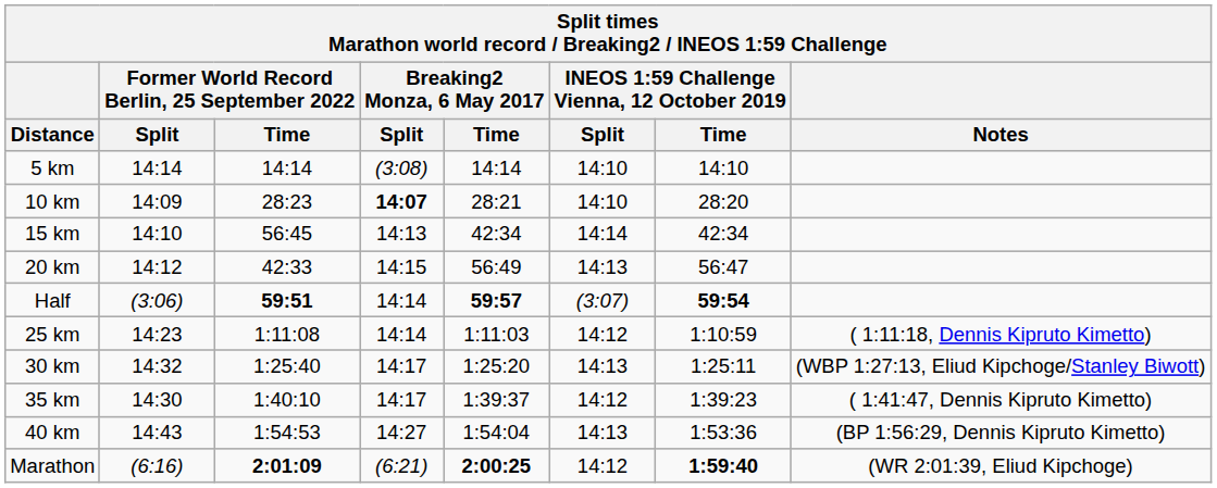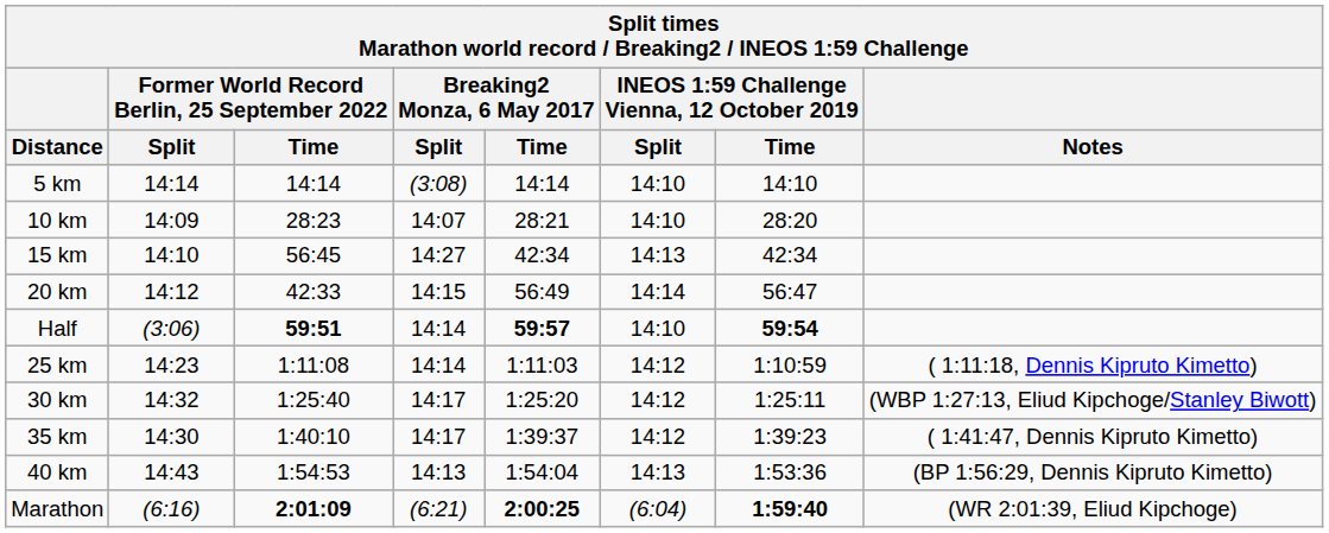 <table class="wikitable float-left mw-collapsible mw-collapsed tpl-blanktable" style="font-size:75%; text-align:center">
 <tr>
 <th colspan="8">Split times<br>Marathon world record / Breaking2 / INEOS 1:59 Challenge</th>
 </tr>
 <tr>
 <th></th>
 <th colspan="2">Former World Record<br>Berlin, 25 September 2022</th>
 <th colspan="2">Breaking2<br>Monza, 6 May 2017</th>
 <th colspan="2">INEOS 1:59 Challenge<br>Vienna, 12 October 2019</th>
 <th></th>
 </tr>
 <tr>
 <th>Distance</th>
 <th>Split</th>
 <th>Time</th>
 <th>Split</th>
 <th>Time</th>
 <th>Split</th>
 <th>Time</th>
 <th>Notes</th>
 </tr>
 <tr>
 <td>5 km</td>
 <td>14:14</td>
 <td>14:14</td>
 <td><em>(3:08)</em></td>
 <td>14:14</td>
 <td>14:10</td>
 <td>14:10</td>
 <td></td>
 </tr>
 <tr>
 <td>10 km</td>
 <td>14:09</td>
 <td>28:23</td>
-<td><strong>14:07</strong></td>
+<td>14:07</td>
 <td>28:21</td>
 <td>14:10</td>
 <td>28:20</td>
 <td></td>
 </tr>
 <tr>
 <td>15 km</td>
 <td>14:10</td>
 <td>56:45</td>
+<td>14:27</td>
+<td>42:34</td>
 <td>14:13</td>
-<td>42:34</td>
-<td>14:14</td>
 <td>42:34</td>
 <td></td>
 </tr>
 <tr>
 <td>20 km</td>
 <td>14:12</td>
 <td>42:33</td>
 <td>14:15</td>
 <td>56:49</td>
-<td>14:13</td>
+<td>14:14</td>
 <td>56:47</td>
 <td></td>
 </tr>
 <tr>
 <td>Half</td>
 <td><em>(3:06)</em></td>
 <td><strong>59:51</strong></td>
 <td>14:14</td>
 <td><strong>59:57</strong></td>
-<td><em>(3:07)</em></td>
+<td>14:10</td>
 <td><strong>59:54</strong></td>
 <td></td>
 </tr>
 <tr>
 <td>25 km</td>
 <td>14:23</td>
 <td>1:11:08</td>
 <td>14:14</td>
 <td>1:11:03</td>
 <td>14:12</td>
 <td>1:10:59</td>
 <td>( 1:11:18, <a href='#'>Dennis Kipruto Kimetto</a>)</td>
 </tr>
 <tr>
 <td>30 km</td>
 <td>14:32</td>
 <td>1:25:40</td>
 <td>14:17</td>
 <td>1:25:20</td>
-<td>14:13</td>
+<td>14:12</td>
 <td>1:25:11</td>
 <td>(WBP 1:27:13, Eliud Kipchoge/<a href='#'>Stanley Biwott</a>)</td>
 </tr>
 <tr>
 <td>35 km</td>
 <td>14:30</td>
 <td>1:40:10</td>
 <td>14:17</td>
 <td>1:39:37</td>
 <td>14:12</td>
 <td>1:39:23</td>
 <td>( 1:41:47, Dennis Kipruto Kimetto)</td>
 </tr>
 <tr>
 <td>40 km</td>
 <td>14:43</td>
 <td>1:54:53</td>
-<td>14:27</td>
+<td>14:13</td>
 <td>1:54:04</td>
 <td>14:13</td>
 <td>1:53:36</td>
 <td>(BP 1:56:29, Dennis Kipruto Kimetto)</td>
 </tr>
 <tr>
 <td>Marathon</td>
 <td><em>(6:16)</em></td>
 <td><strong>2:01:09</strong></td>
 <td><em>(6:21)</em></td>
 <td><strong>2:00:25</strong></td>
-<td>14:12</td>
+<td><em>(6:04)</em></td>
 <td><strong>1:59:40</strong></td>
 <td>(WR 2:01:39, Eliud Kipchoge)</td>
 </tr>
 </table>
